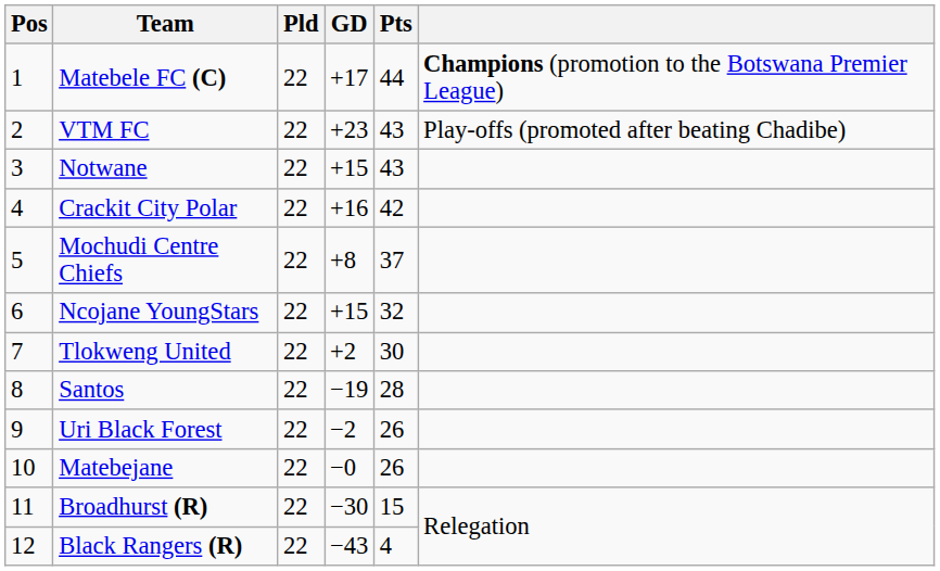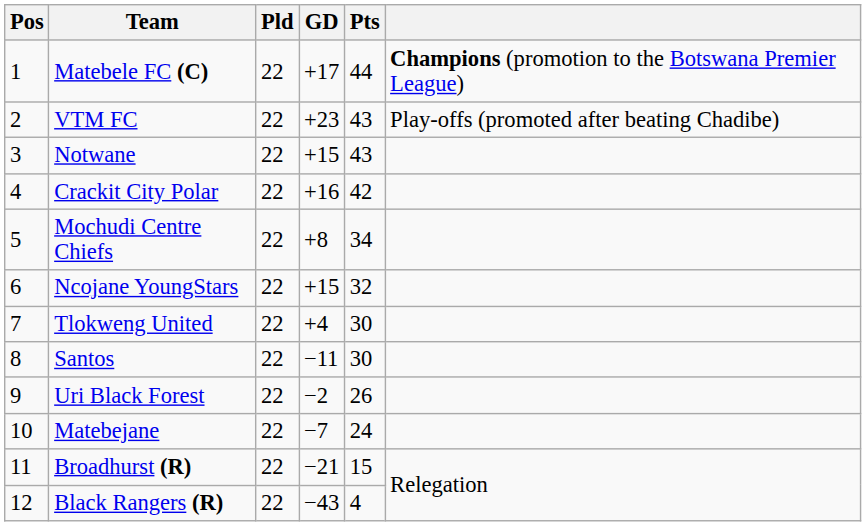 <table class="wikitable">
 <tr>
 <th>Pos</th>
 <th><strong>Team</strong></th>
 <th><strong>Pld</strong></th>
 <th><strong>GD</strong></th>
 <th><strong>Pts</strong></th>
 <th></th>
 </tr>
 <tr>
 <td>1</td>
 <td><a href='#'>Matebele FC</a> <strong>(C)</strong></td>
 <td>22</td>
 <td>+17</td>
 <td>44</td>
 <td><strong>Champions</strong> (promotion to the <a href='#'>Botswana Premier League</a>)</td>
 </tr>
 <tr>
 <td>2</td>
 <td><a href='#'>VTM FC</a></td>
 <td>22</td>
 <td>+23</td>
 <td>43</td>
 <td>Play-offs (promoted after beating Chadibe)</td>
 </tr>
 <tr>
 <td>3</td>
 <td><a href='#'>Notwane</a></td>
 <td>22</td>
 <td>+15</td>
 <td>43</td>
 <td></td>
 </tr>
 <tr>
 <td>4</td>
 <td><a href='#'>Crackit City Polar</a></td>
 <td>22</td>
 <td>+16</td>
 <td>42</td>
 <td></td>
 </tr>
 <tr>
 <td>5</td>
 <td><a href='#'>Mochudi Centre Chiefs</a></td>
 <td>22</td>
 <td>+8</td>
-<td>37</td>
+<td>34</td>
 <td></td>
 </tr>
 <tr>
 <td>6</td>
 <td><a href='#'>Ncojane YoungStars</a></td>
 <td>22</td>
 <td>+15</td>
 <td>32</td>
 <td></td>
 </tr>
 <tr>
 <td>7</td>
 <td><a href='#'>Tlokweng United</a></td>
 <td>22</td>
-<td>+2</td>
+<td>+4</td>
 <td>30</td>
 <td></td>
 </tr>
 <tr>
 <td>8</td>
 <td><a href='#'>Santos</a></td>
 <td>22</td>
-<td>−19</td>
-<td>28</td>
+<td>−11</td>
+<td>30</td>
 <td></td>
 </tr>
 <tr>
 <td>9</td>
 <td><a href='#'>Uri Black Forest</a></td>
 <td>22</td>
 <td>−2</td>
 <td>26</td>
 <td></td>
 </tr>
 <tr>
 <td>10</td>
 <td><a href='#'>Matebejane</a></td>
 <td>22</td>
-<td>−0</td>
-<td>26</td>
+<td>−7</td>
+<td>24</td>
 <td></td>
 </tr>
 <tr>
 <td>11</td>
 <td><a href='#'>Broadhurst</a> <strong>(R)</strong></td>
 <td>22</td>
-<td>−30</td>
+<td>−21</td>
 <td>15</td>
 <td rowspan="2">Relegation</td>
 </tr>
 <tr>
 <td>12</td>
 <td><a href='#'>Black Rangers</a> <strong>(R)</strong></td>
 <td>22</td>
 <td>−43</td>
 <td>4</td>
 </tr>
 </table>
